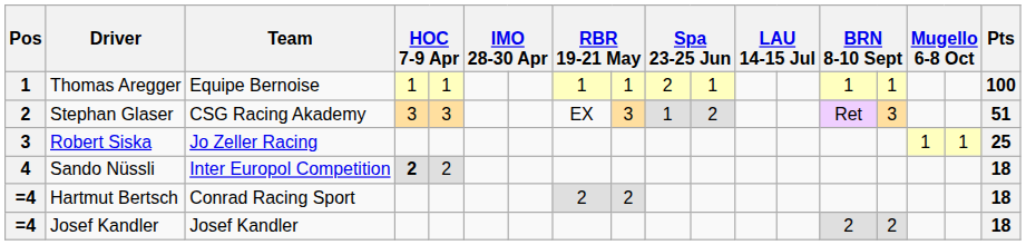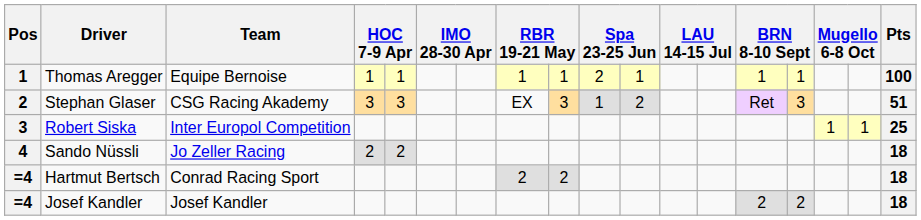 <table class="wikitable" style="font-size: 85%; text-align:center">
 <tr>
 <th valign=middle>Pos</th>
 <th valign=middle>Driver</th>
 <th valign=middle>Team</th>
 <th colspan=2><br><a href='#'>HOC</a><br>7-9 Apr</th>
 <th colspan=2><br><a href='#'>IMO</a><br>28-30 Apr</th>
 <th colspan=2><br><a href='#'>RBR</a><br>19-21 May</th>
 <th colspan=2><br><a href='#'>Spa</a><br>23-25 Jun</th>
 <th colspan=2><br><a href='#'>LAU</a><br>14-15 Jul</th>
 <th colspan=2><br><a href='#'>BRN</a><br>8-10 Sept</th>
 <th colspan=2><br><a href='#'>Mugello</a><br>6-8 Oct</th>
 <th valign="middle">Pts</th>
 </tr>
 <tr>
 <th>1</th>
 <td align=left> Thomas Aregger</td>
 <td align=left>Equipe Bernoise</td>
 <td style="background:#FFFFBF">1</td>
 <td style="background:#FFFFBF">1</td>
 <td></td>
 <td></td>
 <td style="background:#FFFFBF">1</td>
 <td style="background:#FFFFBF">1</td>
 <td style="background:#FFFFBF">2</td>
 <td style="background:#FFFFBF">1</td>
 <td></td>
 <td></td>
 <td style="background:#FFFFBF">1</td>
 <td style="background:#FFFFBF">1</td>
 <td></td>
 <td></td>
 <th>100</th>
 </tr>
 <tr>
 <th>2</th>
 <td align=left> Stephan Glaser</td>
 <td align=left>CSG Racing Akademy</td>
 <td style="background:#ffdf9f">3</td>
 <td style="background:#ffdf9f">3</td>
 <td></td>
 <td></td>
 <td>EX</td>
 <td style="background:#ffdf9f">3</td>
 <td style="background:#dfdfdf">1</td>
 <td style="background:#dfdfdf">2</td>
 <td></td>
 <td></td>
 <td style="background:#efcfff">Ret</td>
 <td style="background:#ffdf9f">3</td>
 <td></td>
 <td></td>
 <th>51</th>
 </tr>
 <tr>
 <th>3</th>
 <td align=left> <a href='#'>Robert Siska</a></td>
-<td align=left><a href='#'>Jo Zeller Racing</a></td>
+<td align=left><a href='#'>Inter Europol Competition</a></td>
 <td></td>
 <td></td>
 <td></td>
 <td></td>
 <td></td>
 <td></td>
 <td></td>
 <td></td>
 <td></td>
 <td></td>
 <td></td>
 <td></td>
 <td style="background:#FFFFBF">1</td>
 <td style="background:#FFFFBF">1</td>
 <th>25</th>
 </tr>
 <tr>
 <th>4</th>
 <td align=left> Sando Nüssli</td>
-<td align=left><a href='#'>Inter Europol Competition</a></td>
-<td style="background:#dfdfdf"><strong>2</strong></td>
+<td align=left><a href='#'>Jo Zeller Racing</a></td>
+<td style="background:#dfdfdf">2</td>
 <td style="background:#dfdfdf">2</td>
 <td></td>
 <td></td>
 <td></td>
 <td></td>
 <td></td>
 <td></td>
 <td></td>
 <td></td>
 <td></td>
 <td></td>
 <td></td>
 <td></td>
 <th>18</th>
 </tr>
 <tr>
 <th>=4</th>
 <td align=left> Hartmut Bertsch</td>
 <td align=left>Conrad Racing Sport</td>
 <td></td>
 <td></td>
 <td></td>
 <td></td>
 <td style="background:#dfdfdf">2</td>
 <td style="background:#dfdfdf">2</td>
 <td></td>
 <td></td>
 <td></td>
 <td></td>
 <td></td>
 <td></td>
 <td></td>
 <td></td>
 <th>18</th>
 </tr>
 <tr>
 <th>=4</th>
 <td align=left> Josef Kandler</td>
 <td align=left>Josef Kandler</td>
 <td></td>
 <td></td>
 <td></td>
 <td></td>
 <td></td>
 <td></td>
 <td></td>
 <td></td>
 <td></td>
 <td></td>
 <td style="background:#dfdfdf">2</td>
 <td style="background:#dfdfdf">2</td>
 <td></td>
 <td></td>
 <th>18</th>
 </tr>
 </table>
